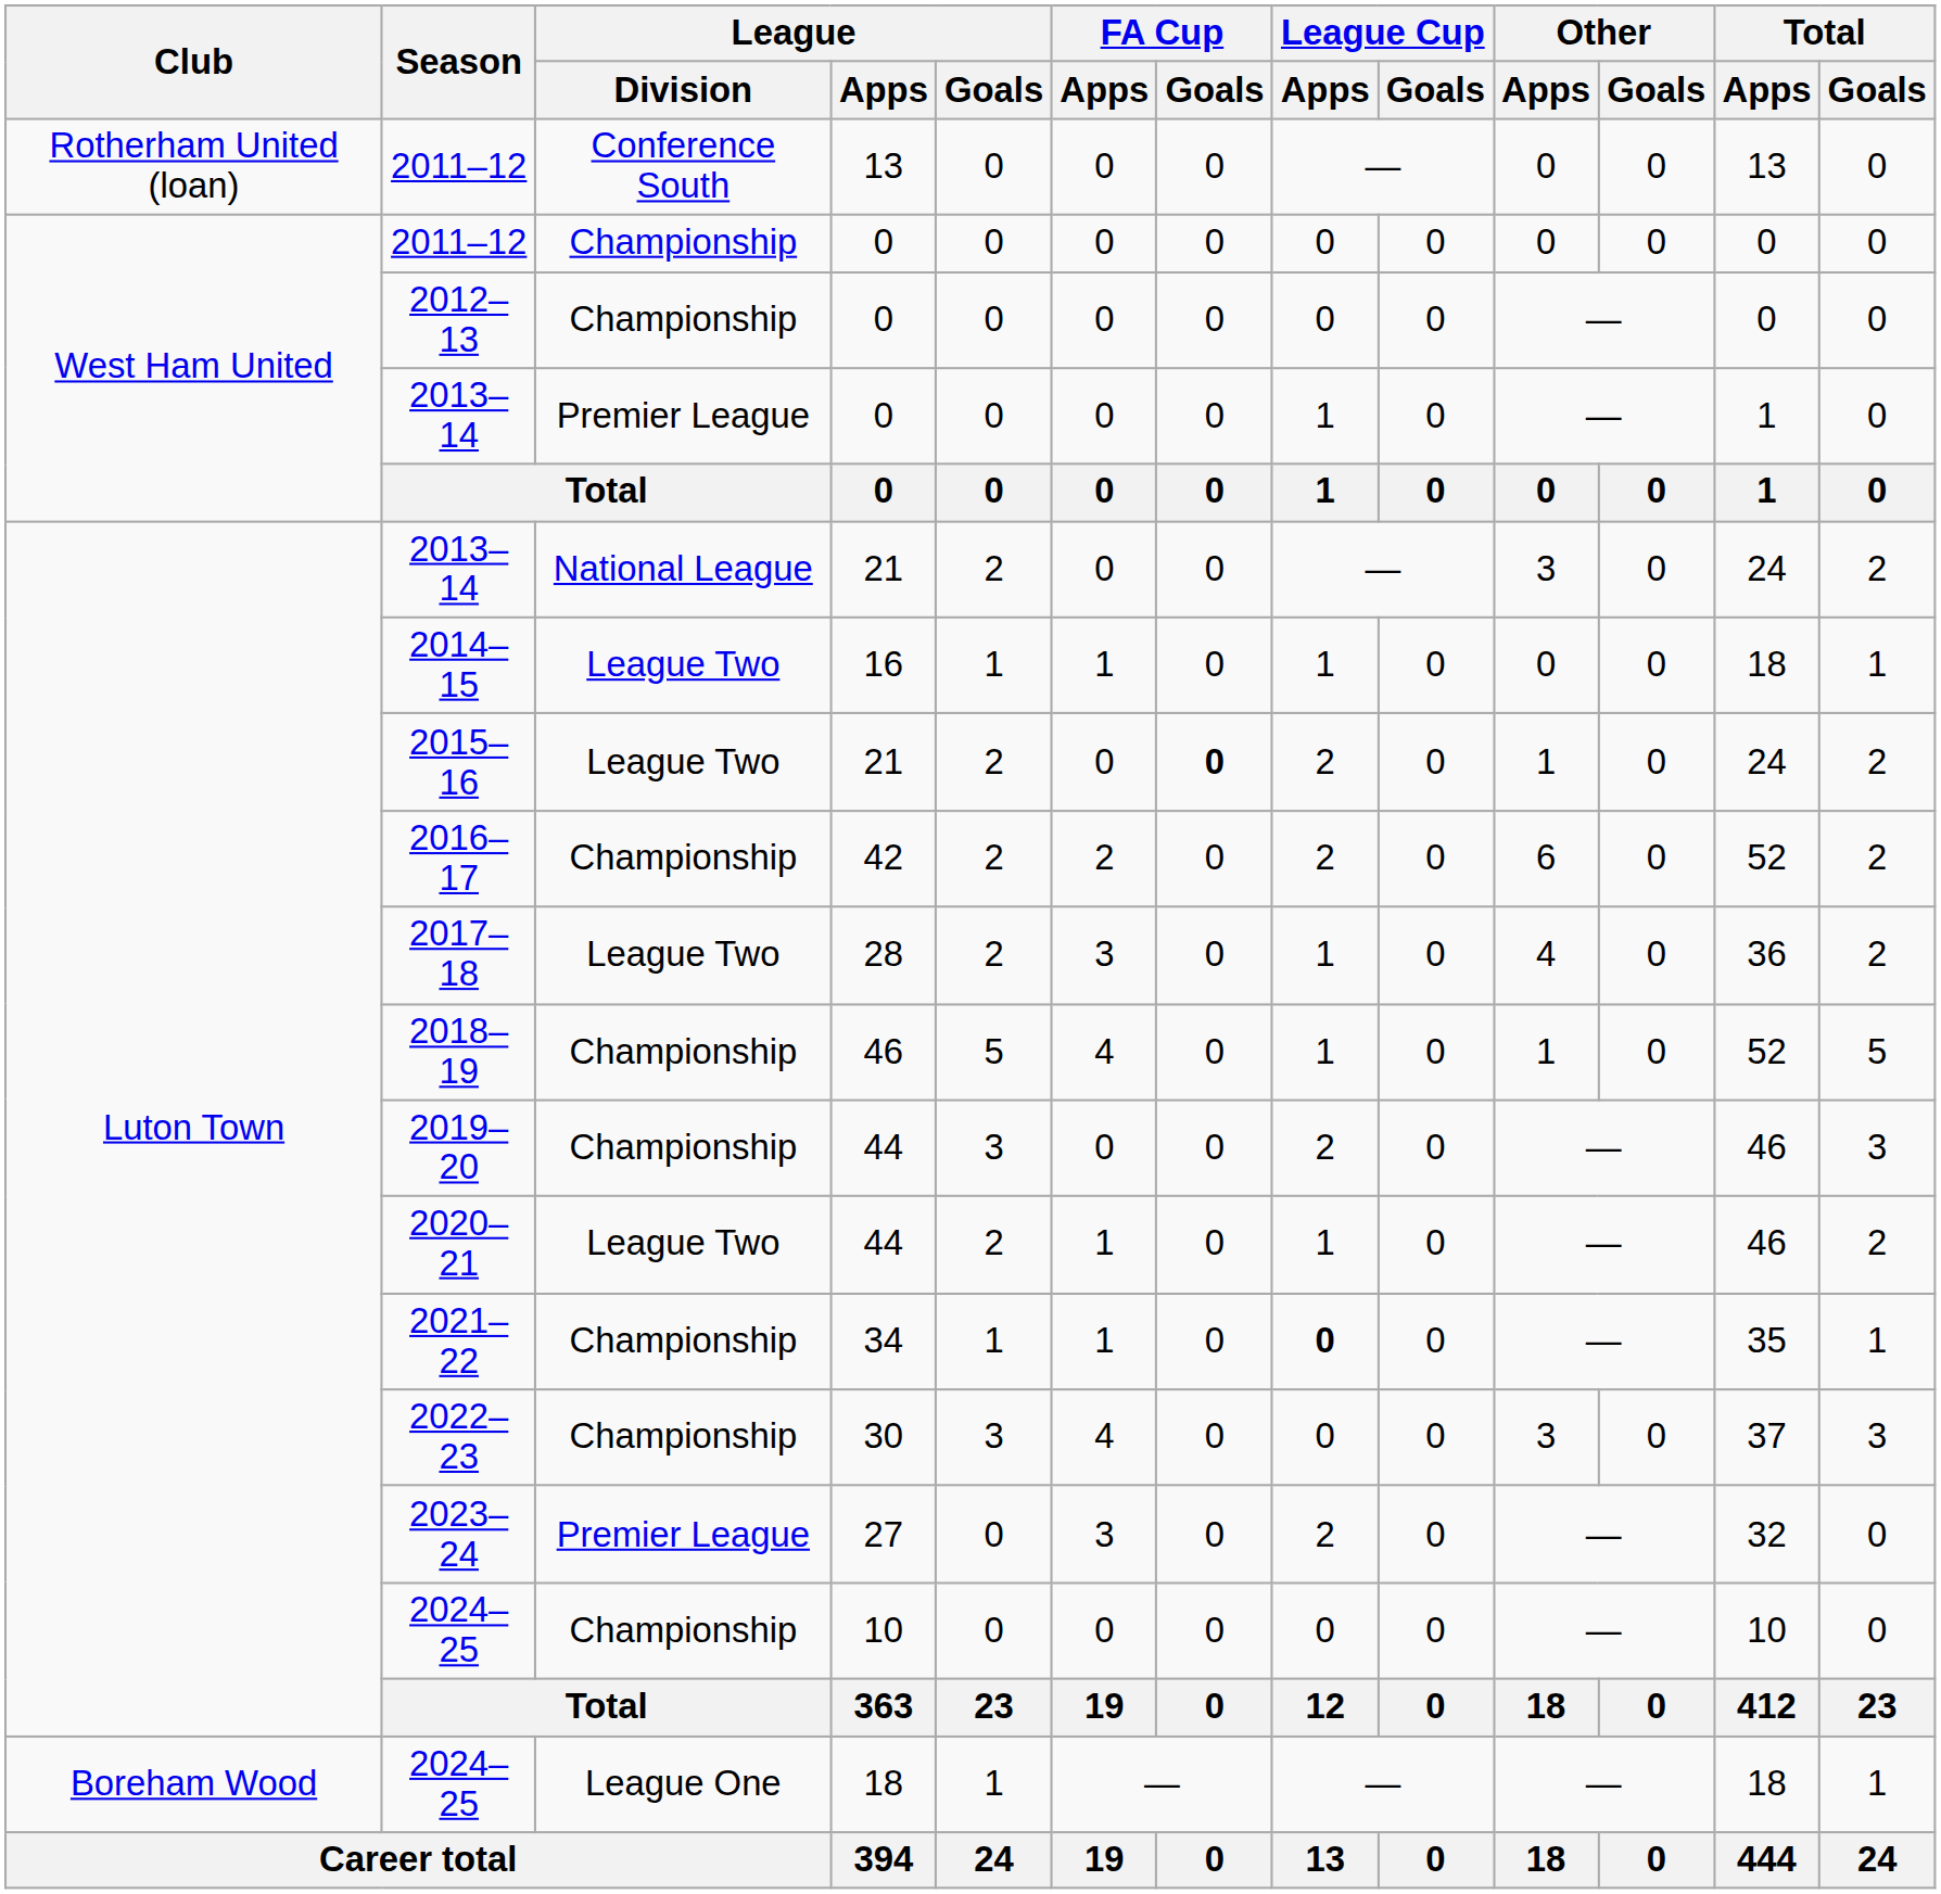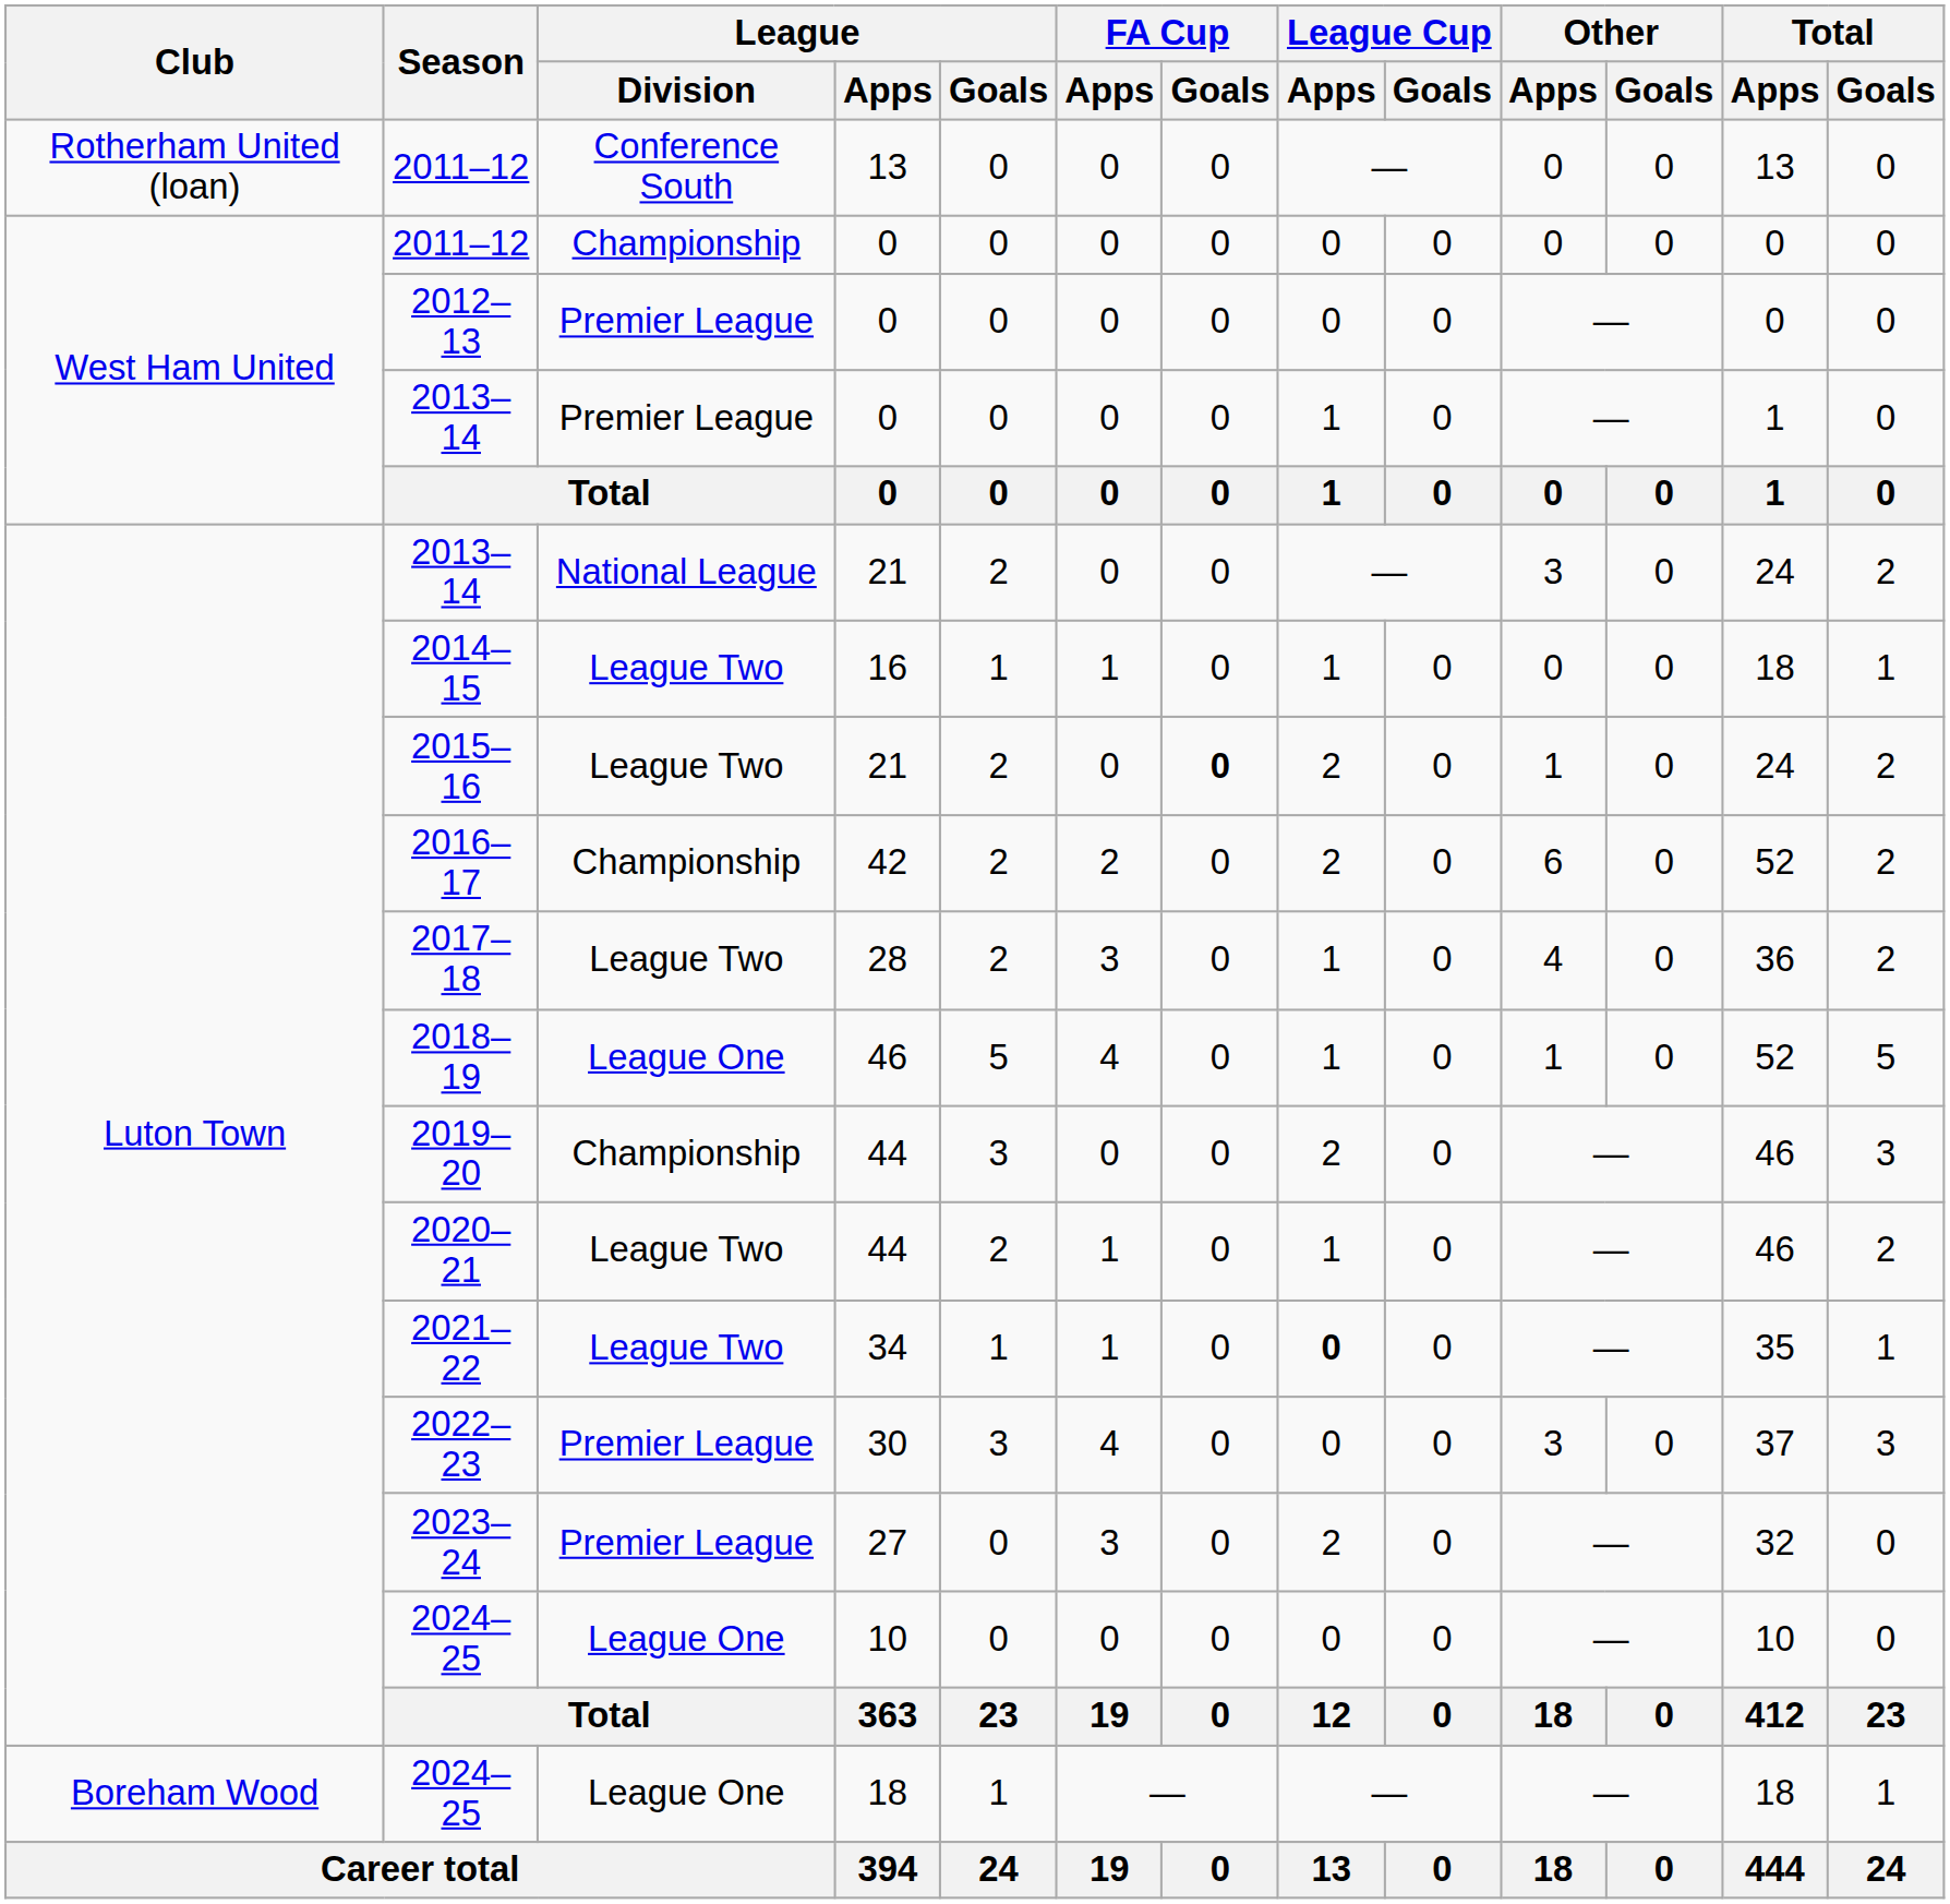 <table class=wikitable style=text-align:center>
 <tr>
 <th rowspan=2>Club</th>
 <th rowspan=2>Season</th>
 <th colspan=3>League</th>
 <th colspan=2><a href='#'>FA Cup</a></th>
 <th colspan=2><a href='#'>League Cup</a></th>
 <th colspan=2>Other</th>
 <th colspan=2>Total</th>
 </tr>
 <tr>
 <th>Division</th>
 <th>Apps</th>
 <th>Goals</th>
 <th>Apps</th>
 <th>Goals</th>
 <th>Apps</th>
 <th>Goals</th>
 <th>Apps</th>
 <th>Goals</th>
 <th>Apps</th>
 <th>Goals</th>
 </tr>
 <tr>
 <td><a href='#'>Rotherham United</a> (loan)</td>
 <td><a href='#'>2011–12</a></td>
 <td><a href='#'>Conference South</a></td>
 <td>13</td>
 <td>0</td>
 <td>0</td>
 <td>0</td>
 <td colspan=2>—</td>
 <td>0</td>
 <td>0</td>
 <td>13</td>
 <td>0</td>
 </tr>
 <tr>
 <td rowspan=4><a href='#'>West Ham United</a></td>
 <td><a href='#'>2011–12</a></td>
 <td><a href='#'>Championship</a></td>
 <td>0</td>
 <td>0</td>
 <td>0</td>
 <td>0</td>
 <td>0</td>
 <td>0</td>
 <td>0</td>
 <td>0</td>
 <td>0</td>
 <td>0</td>
 </tr>
 <tr>
 <td><a href='#'>2012–13</a></td>
-<td>Championship</td>
+<td><a href='#'>Premier League</a></td>
 <td>0</td>
 <td>0</td>
 <td>0</td>
 <td>0</td>
 <td>0</td>
 <td>0</td>
 <td colspan=2>—</td>
 <td>0</td>
 <td>0</td>
 </tr>
 <tr>
 <td><a href='#'>2013–14</a></td>
 <td>Premier League</td>
 <td>0</td>
 <td>0</td>
 <td>0</td>
 <td>0</td>
 <td>1</td>
 <td>0</td>
 <td colspan=2>—</td>
 <td>1</td>
 <td>0</td>
 </tr>
 <tr>
 <th colspan=2>Total</th>
 <th>0</th>
 <th>0</th>
 <th>0</th>
 <th>0</th>
 <th>1</th>
 <th>0</th>
 <th>0</th>
 <th>0</th>
 <th>1</th>
 <th>0</th>
 </tr>
 <tr>
 <td rowspan="13"><a href='#'>Luton Town</a></td>
 <td><a href='#'>2013–14</a></td>
 <td><a href='#'>National League</a></td>
 <td>21</td>
 <td>2</td>
 <td>0</td>
 <td>0</td>
 <td colspan=2>—</td>
 <td>3</td>
 <td>0</td>
 <td>24</td>
 <td>2</td>
 </tr>
 <tr>
 <td><a href='#'>2014–15</a></td>
 <td><a href='#'>League Two</a></td>
 <td>16</td>
 <td>1</td>
 <td>1</td>
 <td>0</td>
 <td>1</td>
 <td>0</td>
 <td>0</td>
 <td>0</td>
 <td>18</td>
 <td>1</td>
 </tr>
 <tr>
 <td><a href='#'>2015–16</a></td>
 <td>League Two</td>
 <td>21</td>
 <td>2</td>
 <td>0</td>
 <td><strong>0</strong></td>
 <td>2</td>
 <td>0</td>
 <td>1</td>
 <td>0</td>
 <td>24</td>
 <td>2</td>
 </tr>
 <tr>
 <td><a href='#'>2016–17</a></td>
 <td>Championship</td>
 <td>42</td>
 <td>2</td>
 <td>2</td>
 <td>0</td>
 <td>2</td>
 <td>0</td>
 <td>6</td>
 <td>0</td>
 <td>52</td>
 <td>2</td>
 </tr>
 <tr>
 <td><a href='#'>2017–18</a></td>
 <td>League Two</td>
 <td>28</td>
 <td>2</td>
 <td>3</td>
 <td>0</td>
 <td>1</td>
 <td>0</td>
 <td>4</td>
 <td>0</td>
 <td>36</td>
 <td>2</td>
 </tr>
 <tr>
 <td><a href='#'>2018–19</a></td>
-<td>Championship</td>
+<td><a href='#'>League One</a></td>
 <td>46</td>
 <td>5</td>
 <td>4</td>
 <td>0</td>
 <td>1</td>
 <td>0</td>
 <td>1</td>
 <td>0</td>
 <td>52</td>
 <td>5</td>
 </tr>
 <tr>
 <td><a href='#'>2019–20</a></td>
 <td>Championship</td>
 <td>44</td>
 <td>3</td>
 <td>0</td>
 <td>0</td>
 <td>2</td>
 <td>0</td>
 <td colspan=2>—</td>
 <td>46</td>
 <td>3</td>
 </tr>
 <tr>
 <td><a href='#'>2020–21</a></td>
 <td>League Two</td>
 <td>44</td>
 <td>2</td>
 <td>1</td>
 <td>0</td>
 <td>1</td>
 <td>0</td>
 <td colspan=2>—</td>
 <td>46</td>
 <td>2</td>
 </tr>
 <tr>
 <td><a href='#'>2021–22</a></td>
-<td>Championship</td>
+<td><a href='#'>League Two</a></td>
 <td>34</td>
 <td>1</td>
 <td>1</td>
 <td>0</td>
 <td><strong>0</strong></td>
 <td>0</td>
 <td colspan=2>—</td>
 <td>35</td>
 <td>1</td>
 </tr>
 <tr>
 <td><a href='#'>2022–23</a></td>
-<td>Championship</td>
+<td><a href='#'>Premier League</a></td>
 <td>30</td>
 <td>3</td>
 <td>4</td>
 <td>0</td>
 <td>0</td>
 <td>0</td>
 <td>3</td>
 <td>0</td>
 <td>37</td>
 <td>3</td>
 </tr>
 <tr>
 <td><a href='#'>2023–24</a></td>
 <td><a href='#'>Premier League</a></td>
 <td>27</td>
 <td>0</td>
 <td>3</td>
 <td>0</td>
 <td>2</td>
 <td>0</td>
 <td colspan=2>—</td>
 <td>32</td>
 <td>0</td>
 </tr>
 <tr>
 <td><a href='#'>2024–25</a></td>
-<td>Championship</td>
+<td><a href='#'>League One</a></td>
 <td>10</td>
 <td>0</td>
 <td>0</td>
 <td>0</td>
 <td>0</td>
 <td>0</td>
 <td colspan=2>—</td>
 <td>10</td>
 <td>0</td>
 </tr>
 <tr>
 <th colspan="2">Total</th>
 <th>363</th>
 <th>23</th>
 <th>19</th>
 <th>0</th>
 <th>12</th>
 <th>0</th>
 <th>18</th>
 <th>0</th>
 <th>412</th>
 <th>23</th>
 </tr>
 <tr>
 <td><a href='#'>Boreham Wood</a></td>
 <td><a href='#'>2024–25</a></td>
 <td>League One</td>
 <td>18</td>
 <td>1</td>
 <td colspan=2>—</td>
 <td colspan=2>—</td>
 <td colspan=2>—</td>
 <td>18</td>
 <td>1</td>
 </tr>
 <tr>
 <th colspan="3">Career total</th>
 <th>394</th>
 <th>24</th>
 <th>19</th>
 <th>0</th>
 <th>13</th>
 <th>0</th>
 <th>18</th>
 <th>0</th>
 <th>444</th>
 <th>24</th>
 </tr>
 </table>
